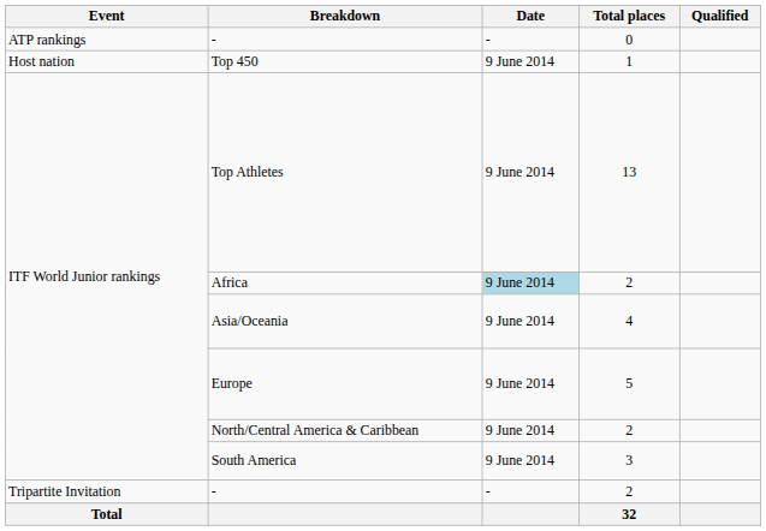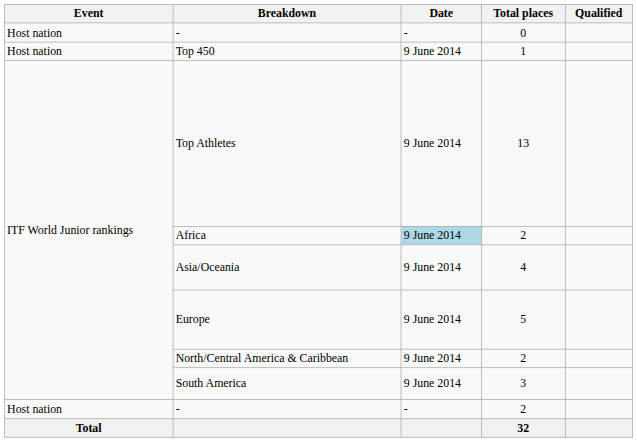 <table class="wikitable" width=850>
 <tr>
 <th>Event</th>
 <th>Breakdown</th>
 <th>Date</th>
 <th>Total places</th>
 <th>Qualified</th>
 </tr>
 <tr>
-<td>ATP rankings</td>
+<td>Host nation</td>
 <td>-</td>
 <td>-</td>
 <td align="center">0</td>
 <td></td>
 </tr>
 <tr>
 <td>Host nation</td>
 <td>Top 450</td>
 <td>9 June 2014</td>
 <td align="center">1</td>
 <td></td>
 </tr>
 <tr>
 <td rowspan=6>ITF World Junior rankings</td>
 <td>Top Athletes</td>
 <td>9 June 2014</td>
 <td align="center">13</td>
 <td><br><br><br><br><br><br><br><br><br><br><br><br></td>
 </tr>
 <tr>
 <td>Africa</td>
 <td style="background: lightblue;">9 June 2014</td>
 <td align="center">2</td>
 <td><br></td>
 </tr>
 <tr>
 <td>Asia/Oceania</td>
 <td>9 June 2014</td>
 <td align="center">4</td>
 <td><br><br><br></td>
 </tr>
 <tr>
 <td>Europe</td>
 <td>9 June 2014</td>
 <td align="center">5</td>
 <td><br><br><br><br></td>
 </tr>
 <tr>
 <td>North/Central America & Caribbean</td>
 <td>9 June 2014</td>
 <td align="center">2</td>
 <td><br></td>
 </tr>
 <tr>
 <td>South America</td>
 <td>9 June 2014</td>
 <td align="center">3</td>
 <td><br><br></td>
 </tr>
 <tr>
-<td>Tripartite Invitation</td>
+<td>Host nation</td>
 <td>-</td>
 <td>-</td>
 <td align="center">2</td>
 <td><br></td>
 </tr>
 <tr>
 <th>Total</th>
 <th></th>
 <th></th>
 <th>32</th>
 <th></th>
 </tr>
 </table>
